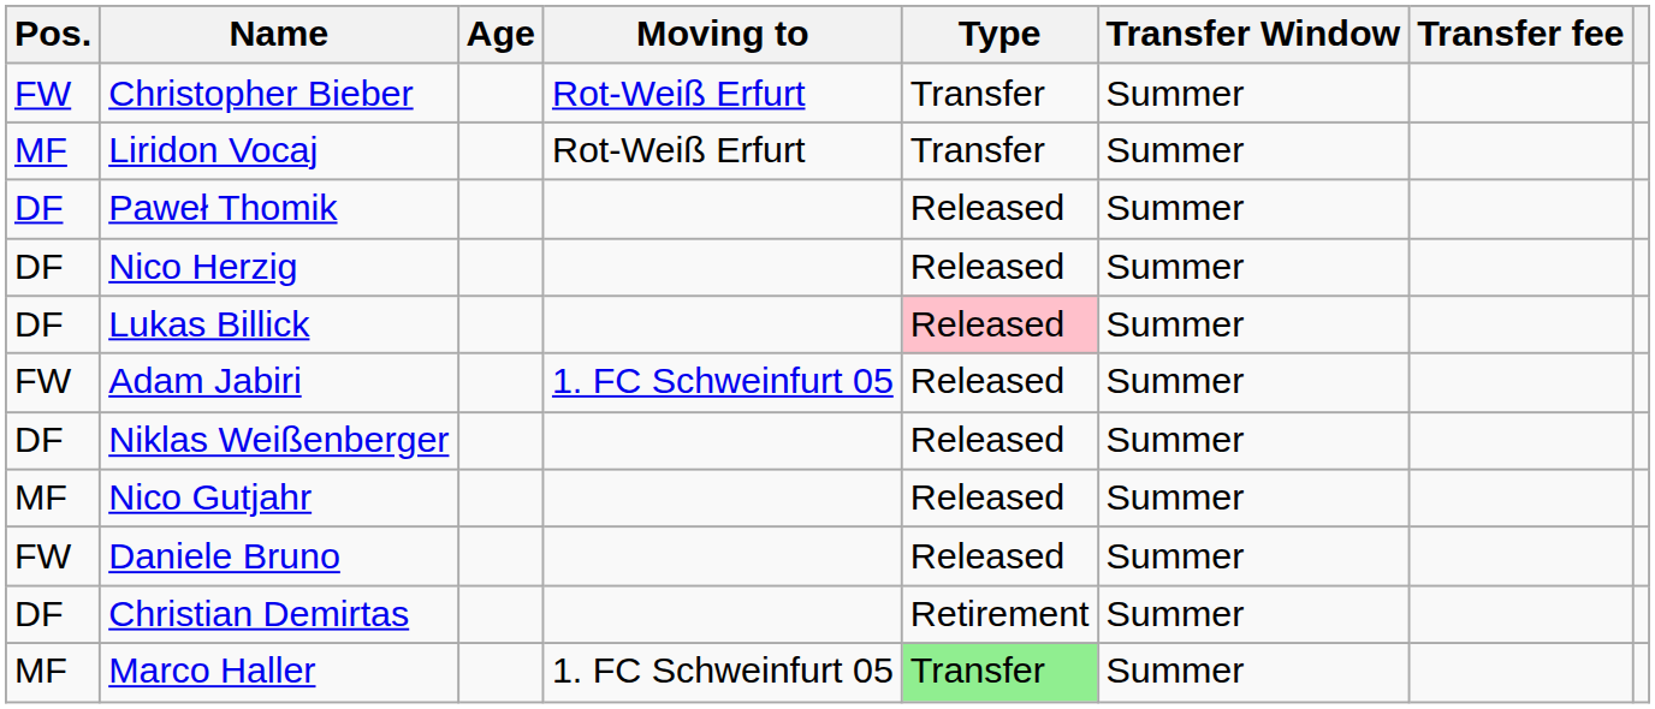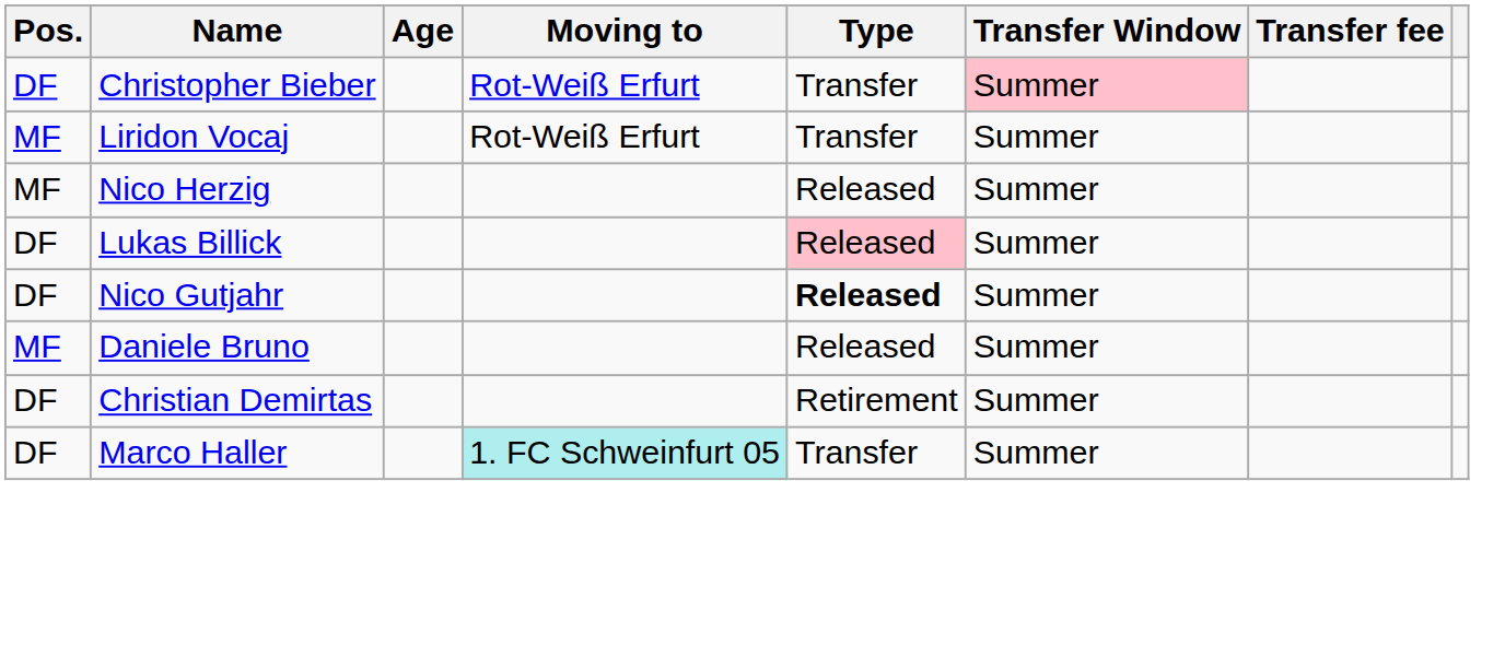 <table class="wikitable">
 <tr>
 <th>Pos.</th>
 <th>Name</th>
 <th>Age</th>
 <th>Moving to</th>
 <th>Type</th>
 <th>Transfer Window</th>
 <th>Transfer fee</th>
 <th></th>
 </tr>
 <tr>
-<td><a href='#'>FW</a></td>
+<td><a href='#'>DF</a></td>
 <td> <a href='#'>Christopher Bieber</a></td>
 <td></td>
 <td><a href='#'>Rot-Weiß Erfurt</a></td>
 <td>Transfer</td>
-<td>Summer</td>
+<td style="background: pink;">Summer</td>
 <td></td>
 <td></td>
 </tr>
 <tr>
 <td><a href='#'>MF</a></td>
 <td> <a href='#'>Liridon Vocaj</a></td>
 <td></td>
 <td>Rot-Weiß Erfurt</td>
 <td>Transfer</td>
 <td>Summer</td>
 <td></td>
 <td></td>
 </tr>
 <tr>
-<td><a href='#'>DF</a></td>
-<td> <a href='#'>Paweł Thomik</a></td>
-<td></td>
-<td></td>
-<td>Released</td>
-<td>Summer</td>
-<td></td>
-<td></td>
-</tr>
-<tr>
-<td>DF</td>
+<td>MF</td>
 <td> <a href='#'>Nico Herzig</a></td>
 <td></td>
 <td></td>
 <td>Released</td>
 <td>Summer</td>
 <td></td>
 <td></td>
 </tr>
 <tr>
 <td>DF</td>
 <td> <a href='#'>Lukas Billick</a></td>
 <td></td>
 <td></td>
 <td style="background: pink;">Released</td>
 <td>Summer</td>
 <td></td>
 <td></td>
 </tr>
 <tr>
-<td>FW</td>
-<td> <a href='#'>Adam Jabiri</a></td>
+<td>DF</td>
+<td> <a href='#'>Nico Gutjahr</a></td>
 <td></td>
-<td><a href='#'>1. FC Schweinfurt 05</a></td>
-<td>Released</td>
+<td></td>
+<td><strong>Released</strong></td>
 <td>Summer</td>
 <td></td>
 <td></td>
 </tr>
 <tr>
-<td>DF</td>
-<td> <a href='#'>Niklas Weißenberger</a></td>
-<td></td>
-<td></td>
-<td>Released</td>
-<td>Summer</td>
-<td></td>
-<td></td>
-</tr>
-<tr>
-<td>MF</td>
-<td> <a href='#'>Nico Gutjahr</a></td>
-<td></td>
-<td></td>
-<td>Released</td>
-<td>Summer</td>
-<td></td>
-<td></td>
-</tr>
-<tr>
-<td>FW</td>
+<td><a href='#'>MF</a></td>
 <td> <a href='#'>Daniele Bruno</a></td>
 <td></td>
 <td></td>
 <td>Released</td>
 <td>Summer</td>
 <td></td>
 <td></td>
 </tr>
 <tr>
 <td>DF</td>
 <td> <a href='#'>Christian Demirtas</a></td>
 <td></td>
 <td></td>
 <td>Retirement</td>
 <td>Summer</td>
 <td></td>
 <td></td>
 </tr>
 <tr>
-<td>MF</td>
+<td>DF</td>
 <td> <a href='#'>Marco Haller</a></td>
 <td></td>
-<td>1. FC Schweinfurt 05</td>
-<td style="background: lightgreen;">Transfer</td>
+<td style="background: paleturquoise;">1. FC Schweinfurt 05</td>
+<td>Transfer</td>
 <td>Summer</td>
 <td></td>
 <td></td>
 </tr>
 </table>
